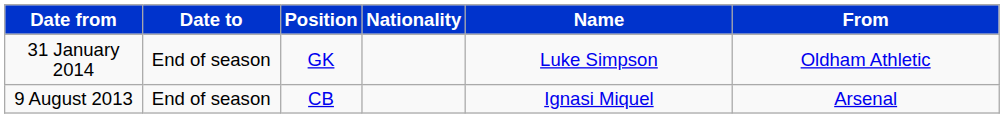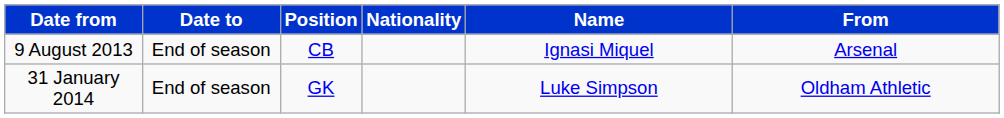 <table class="wikitable" style="text-align:center; font-size:90%">
 <tr>
 <th style="background:#03c; color:white; width:100px;">Date from</th>
 <th style="background:#03c; color:white; width:100px;">Date to</th>
 <th style="background:#03c; color:white; width:55px;">Position</th>
 <th style="background:#03c; color:white; width:55px;">Nationality</th>
 <th style="background:#03c; color:white; width:200px;">Name</th>
 <th style="background:#03c; color:white; width:200px;">From</th>
 </tr>
 <tr>
+<td>9 August 2013</td>
+<td>End of season</td>
+<td><a href='#'>CB</a></td>
+<td></td>
+<td><a href='#'>Ignasi Miquel</a></td>
+<td> <a href='#'>Arsenal</a></td>
+</tr>
+<tr>
 <td>31 January 2014</td>
 <td>End of season</td>
 <td><a href='#'>GK</a></td>
 <td></td>
 <td><a href='#'>Luke Simpson</a></td>
 <td> <a href='#'>Oldham Athletic</a></td>
 </tr>
-<tr>
-<td>9 August 2013</td>
-<td>End of season</td>
-<td><a href='#'>CB</a></td>
-<td></td>
-<td><a href='#'>Ignasi Miquel</a></td>
-<td> <a href='#'>Arsenal</a></td>
-</tr>
 </table>
